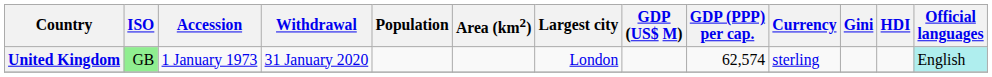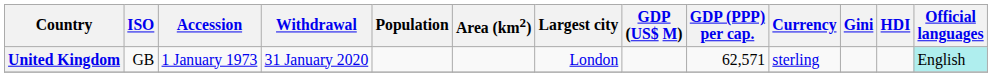 <table class="wikitable sortable plainrowheaders" style="text-align: right; white-space: nowrap;">
 <tr>
 <th scope="col">Country</th>
 <th scope="col"><a href='#'>ISO</a></th>
 <th scope="col"><a href='#'>Accession</a></th>
 <th scope="col"><a href='#'>Withdrawal</a></th>
 <th scope="col">Population</th>
 <th scope="col">Area (km<sup>2</sup>)</th>
 <th>Largest city</th>
 <th scope="col"><a href='#'>GDP</a><br>(<a href='#'>US$</a> <a href='#'>M</a>)</th>
 <th scope="col"><a href='#'>GDP (PPP)<br>per cap.</a></th>
 <th scope="col"><a href='#'>Currency</a></th>
 <th scope="col"><a href='#'>Gini</a></th>
 <th scope="col"><a href='#'>HDI</a></th>
 <th scope="col"><a href='#'>Official <br>languages</a></th>
 </tr>
 <tr>
 <th scope="row"> <a href='#'>United Kingdom</a></th>
-<td style="background: lightgreen;">GB</td>
+<td>GB</td>
 <td><a href='#'>1 January 1973</a></td>
 <td><a href='#'>31 January 2020</a></td>
 <td></td>
 <td></td>
 <td><a href='#'>London</a></td>
 <td></td>
-<td>62,574</td>
+<td>62,571</td>
 <td style="text-align:left"><a href='#'>sterling</a></td>
 <td></td>
 <td></td>
 <td style="background: paleturquoise; text-align:left">English</td>
 </tr>
 <tr>
 </tr>
 </table>
